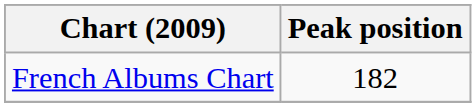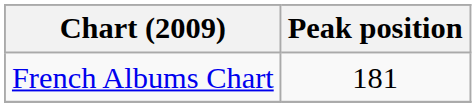 <table class="wikitable sortable">
 <tr>
 <th>Chart (2009)</th>
 <th>Peak position</th>
 </tr>
 <tr>
 <td><a href='#'>French Albums Chart</a></td>
-<td align=center>182</td>
+<td align=center>181</td>
 </tr>
 <tr>
 </tr>
 </table>
